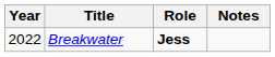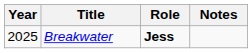 <table class="wikitable sortable">
 <tr>
 <th width="15%">Year</th>
 <th>Title</th>
 <th>Role</th>
 <th>Notes</th>
 </tr>
 <tr>
-<td align="center">2022</td>
+<td align="center">2025</td>
 <td><em><a href='#'>Breakwater</a></em></td>
 <td><strong>Jess</strong></td>
 <td></td>
 </tr>
 </table>
